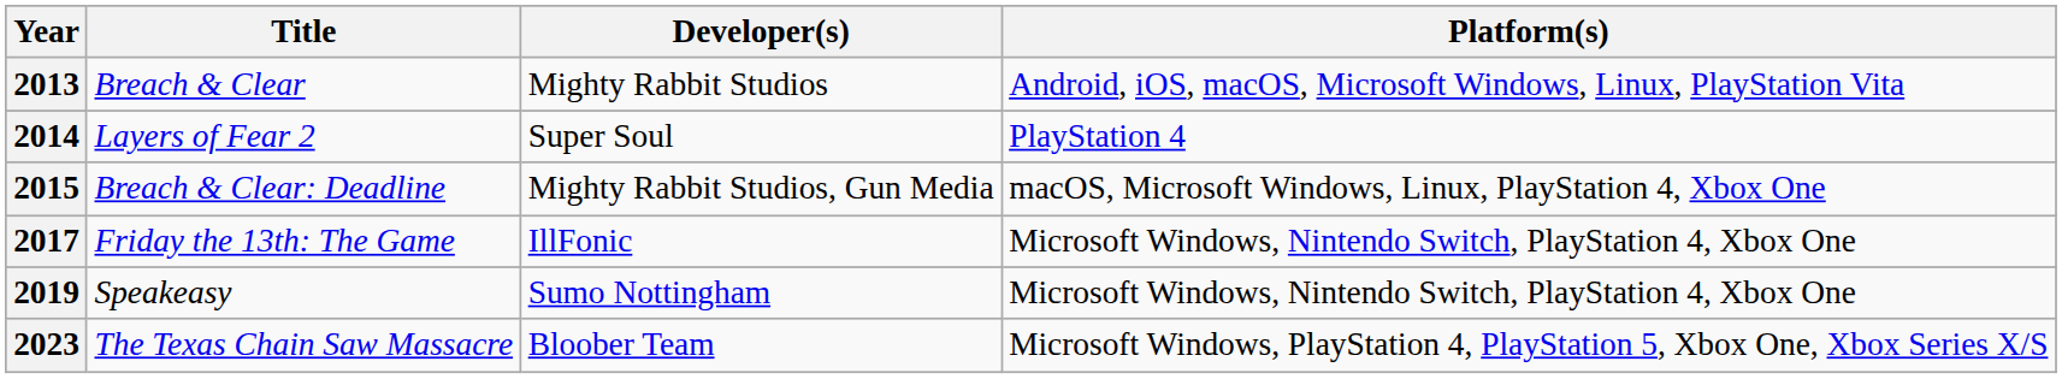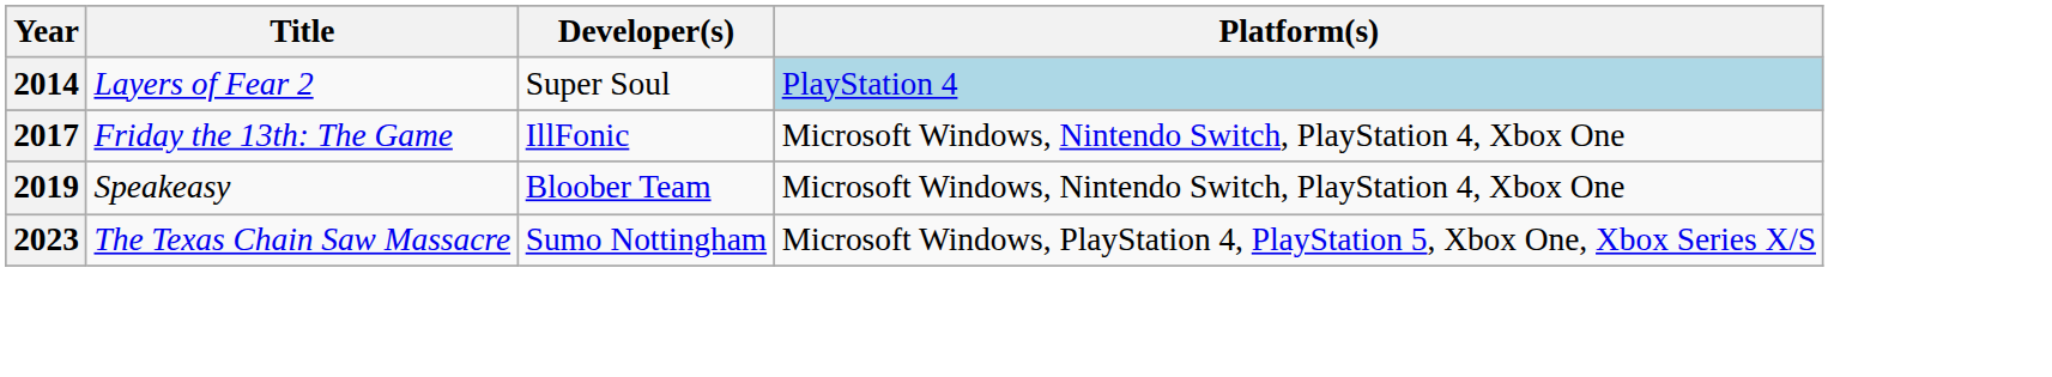 <table class="wikitable sortable plainrowheaders">
 <tr>
 <th scope="col">Year</th>
 <th scope="col">Title</th>
 <th scope="col">Developer(s)</th>
 <th scope="col">Platform(s)</th>
 </tr>
 <tr>
-<th scope="row">2013</th>
-<td><em><a href='#'>Breach & Clear</a></em></td>
-<td>Mighty Rabbit Studios</td>
-<td><a href='#'>Android</a>, <a href='#'>iOS</a>, <a href='#'>macOS</a>, <a href='#'>Microsoft Windows</a>, <a href='#'>Linux</a>, <a href='#'>PlayStation Vita</a></td>
-</tr>
-<tr>
 <th scope="row">2014</th>
 <td><em><a href='#'>Layers of Fear 2</a></em></td>
 <td>Super Soul</td>
-<td><a href='#'>PlayStation 4</a></td>
-</tr>
-<tr>
-<th scope="row">2015</th>
-<td><em><a href='#'>Breach & Clear: Deadline</a></em></td>
-<td>Mighty Rabbit Studios, Gun Media</td>
-<td>macOS, Microsoft Windows, Linux, PlayStation 4, <a href='#'>Xbox One</a></td>
+<td style="background: lightblue;"><a href='#'>PlayStation 4</a></td>
 </tr>
 <tr>
 <th scope="row">2017</th>
 <td><em><a href='#'>Friday the 13th: The Game</a></em></td>
 <td><a href='#'>IllFonic</a></td>
 <td>Microsoft Windows, <a href='#'>Nintendo Switch</a>, PlayStation 4, Xbox One</td>
 </tr>
 <tr>
 <th scope="row">2019</th>
 <td><em>Speakeasy</em></td>
-<td><a href='#'>Sumo Nottingham</a></td>
+<td><a href='#'>Bloober Team</a></td>
 <td>Microsoft Windows, Nintendo Switch, PlayStation 4, Xbox One</td>
 </tr>
 <tr>
 <th scope="row">2023</th>
 <td><em><a href='#'>The Texas Chain Saw Massacre</a></em></td>
-<td><a href='#'>Bloober Team</a></td>
+<td><a href='#'>Sumo Nottingham</a></td>
 <td>Microsoft Windows, PlayStation 4, <a href='#'>PlayStation 5</a>, Xbox One, <a href='#'>Xbox Series X/S</a></td>
 </tr>
 </table>
